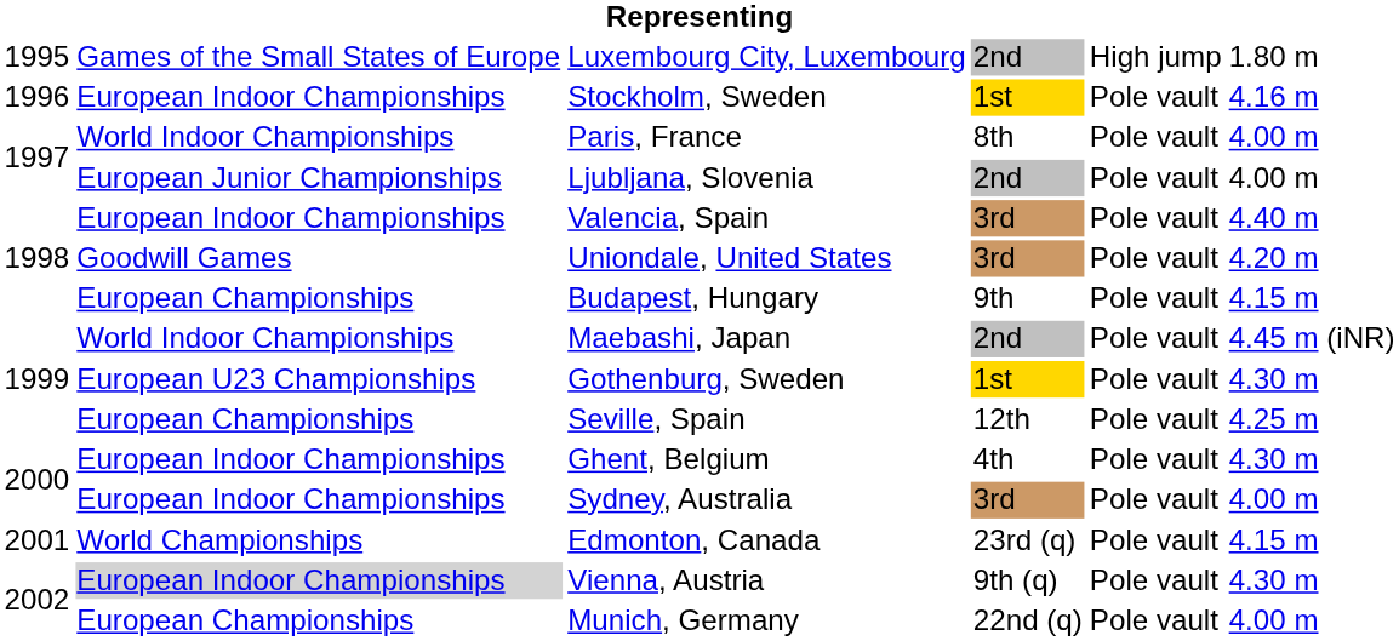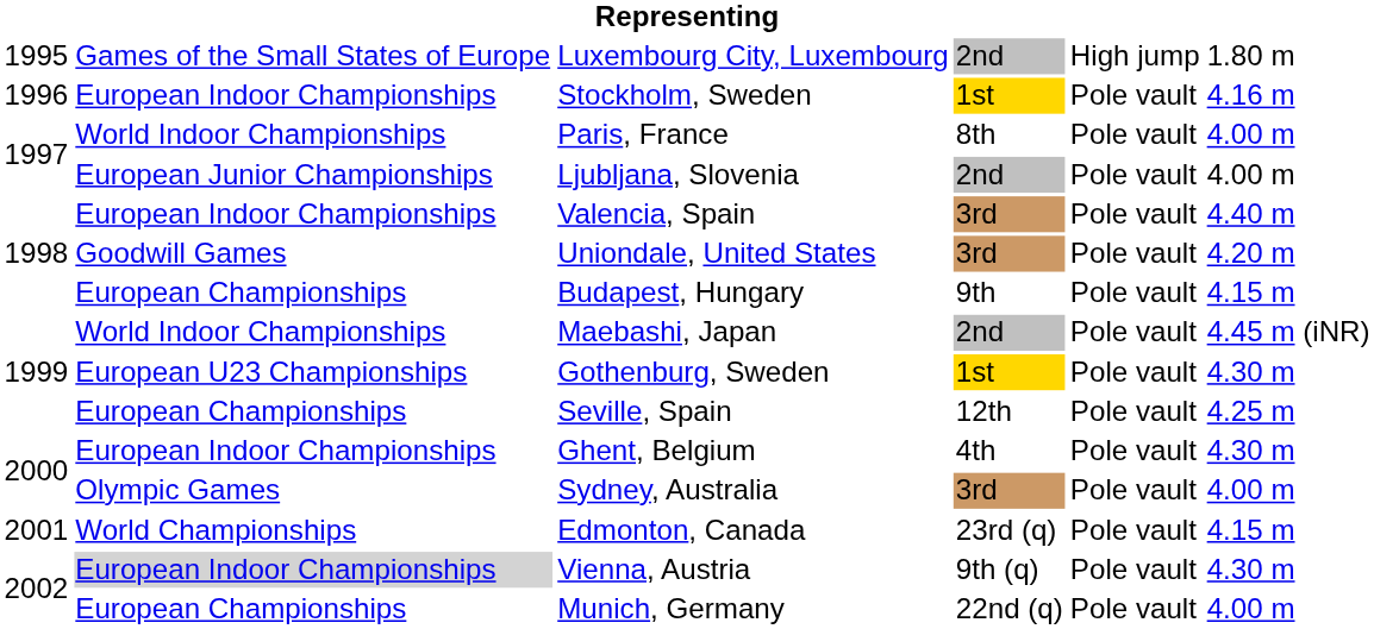 <table>
 <tr>
 <th colspan="6">Representing </th>
 </tr>
 <tr>
 <td>1995</td>
 <td><a href='#'>Games of the Small States of Europe</a></td>
 <td><a href='#'>Luxembourg City, Luxembourg</a></td>
 <td bgcolor=silver>2nd</td>
 <td>High jump</td>
 <td>1.80 m</td>
 </tr>
 <tr>
 <td>1996</td>
 <td><a href='#'>European Indoor Championships</a></td>
 <td><a href='#'>Stockholm</a>, Sweden</td>
 <td bgcolor="gold">1st</td>
 <td>Pole vault</td>
 <td><a href='#'>4.16 m</a></td>
 </tr>
 <tr>
 <td rowspan=2>1997</td>
 <td><a href='#'>World Indoor Championships</a></td>
 <td><a href='#'>Paris</a>, France</td>
 <td>8th</td>
 <td>Pole vault</td>
 <td><a href='#'>4.00 m</a></td>
 </tr>
 <tr>
 <td><a href='#'>European Junior Championships</a></td>
 <td><a href='#'>Ljubljana</a>, Slovenia</td>
 <td bgcolor=silver>2nd</td>
 <td>Pole vault</td>
 <td>4.00 m</td>
 </tr>
 <tr>
 <td rowspan=3>1998</td>
 <td><a href='#'>European Indoor Championships</a></td>
 <td><a href='#'>Valencia</a>, Spain</td>
 <td bgcolor=cc9966>3rd</td>
 <td>Pole vault</td>
 <td><a href='#'>4.40 m</a></td>
 </tr>
 <tr>
 <td><a href='#'>Goodwill Games</a></td>
 <td><a href='#'>Uniondale</a>, <a href='#'>United States</a></td>
 <td bgcolor="cc9966">3rd</td>
 <td>Pole vault</td>
 <td><a href='#'>4.20 m</a></td>
 </tr>
 <tr>
 <td><a href='#'>European Championships</a></td>
 <td><a href='#'>Budapest</a>, Hungary</td>
 <td>9th</td>
 <td>Pole vault</td>
 <td><a href='#'>4.15 m</a></td>
 </tr>
 <tr>
 <td rowspan=3>1999</td>
 <td><a href='#'>World Indoor Championships</a></td>
 <td><a href='#'>Maebashi</a>, Japan</td>
 <td bgcolor="silver">2nd</td>
 <td>Pole vault</td>
 <td><a href='#'>4.45 m</a> (iNR)</td>
 </tr>
 <tr>
 <td><a href='#'>European U23 Championships</a></td>
 <td><a href='#'>Gothenburg</a>, Sweden</td>
 <td bgcolor="gold">1st</td>
 <td>Pole vault</td>
 <td><a href='#'>4.30 m</a></td>
 </tr>
 <tr>
 <td><a href='#'>European Championships</a></td>
 <td><a href='#'>Seville</a>, Spain</td>
 <td>12th</td>
 <td>Pole vault</td>
 <td><a href='#'>4.25 m</a></td>
 </tr>
 <tr>
 <td rowspan=2>2000</td>
 <td><a href='#'>European Indoor Championships</a></td>
 <td><a href='#'>Ghent</a>, Belgium</td>
 <td>4th</td>
 <td>Pole vault</td>
 <td><a href='#'>4.30 m</a></td>
 </tr>
 <tr>
-<td><a href='#'>European Indoor Championships</a></td>
+<td><a href='#'>Olympic Games</a></td>
 <td><a href='#'>Sydney</a>, Australia</td>
 <td bgcolor="CC9966">3rd</td>
 <td>Pole vault</td>
 <td><a href='#'>4.00 m</a></td>
 </tr>
 <tr>
 <td>2001</td>
 <td><a href='#'>World Championships</a></td>
 <td><a href='#'>Edmonton</a>, Canada</td>
 <td>23rd (q)</td>
 <td>Pole vault</td>
 <td><a href='#'>4.15 m</a></td>
 </tr>
 <tr>
 <td rowspan=2>2002</td>
 <td style="background: lightgrey;"><a href='#'>European Indoor Championships</a></td>
 <td><a href='#'>Vienna</a>, Austria</td>
 <td>9th (q)</td>
 <td>Pole vault</td>
 <td><a href='#'>4.30 m</a></td>
 </tr>
 <tr>
 <td><a href='#'>European Championships</a></td>
 <td><a href='#'>Munich</a>, Germany</td>
 <td>22nd (q)</td>
 <td>Pole vault</td>
 <td><a href='#'>4.00 m</a></td>
 </tr>
 </table>
